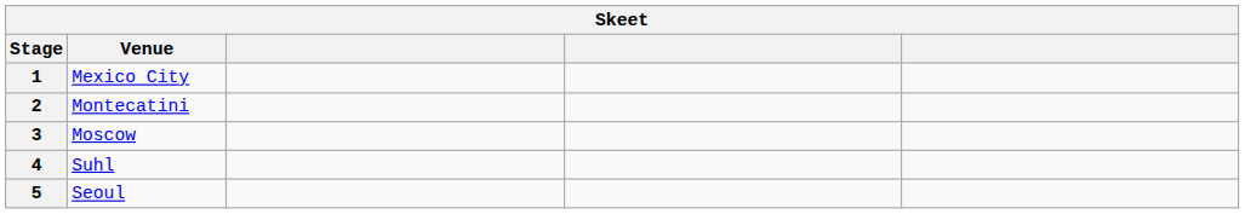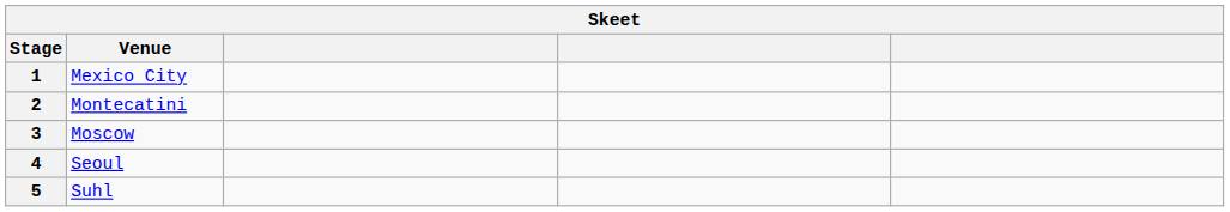 <table class="wikitable">
 <tr>
 <th colspan="5">Skeet</th>
 </tr>
 <tr>
 <th>Stage</th>
 <th width=110>Venue</th>
 <th width=240></th>
 <th width=240></th>
 <th width=240></th>
 </tr>
 <tr>
 <th>1</th>
 <td> <a href='#'>Mexico City</a></td>
 <td></td>
 <td></td>
 <td></td>
 </tr>
 <tr>
 <th>2</th>
 <td> <a href='#'>Montecatini</a></td>
 <td></td>
 <td></td>
 <td></td>
 </tr>
 <tr>
 <th>3</th>
 <td> <a href='#'>Moscow</a></td>
 <td></td>
 <td></td>
 <td></td>
 </tr>
 <tr>
 <th>4</th>
-<td> <a href='#'>Suhl</a></td>
+<td> <a href='#'>Seoul</a></td>
 <td></td>
 <td></td>
 <td></td>
 </tr>
 <tr>
 <th>5</th>
-<td> <a href='#'>Seoul</a></td>
+<td> <a href='#'>Suhl</a></td>
 <td></td>
 <td></td>
 <td></td>
 </tr>
 </table>
